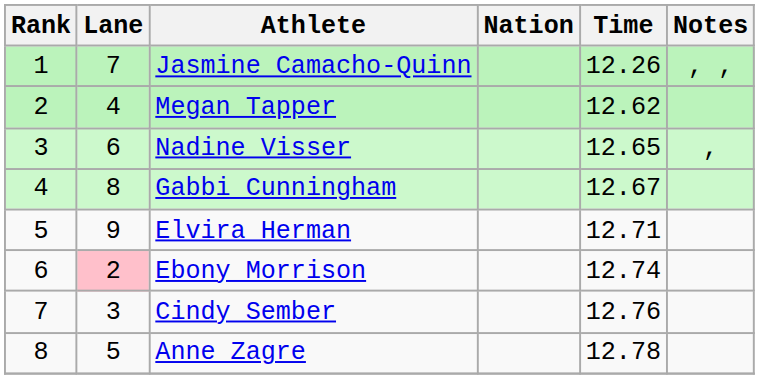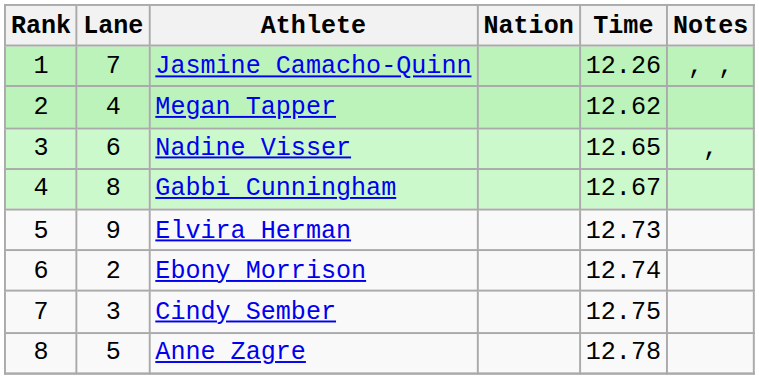 <table class="wikitable sortable" style="text-align:center;">
 <tr>
 <th>Rank</th>
 <th>Lane</th>
 <th>Athlete</th>
 <th>Nation</th>
 <th>Time</th>
 <th>Notes</th>
 </tr>
 <tr bgcolor="#bbf3bb">
 <td>1</td>
 <td>7</td>
 <td align="left"><a href='#'>Jasmine Camacho-Quinn</a></td>
 <td align="left"></td>
 <td>12.26</td>
 <td>, , </td>
 </tr>
 <tr bgcolor="#bbf3bb">
 <td>2</td>
 <td>4</td>
 <td align="left"><a href='#'>Megan Tapper</a></td>
 <td align="left"></td>
 <td>12.62</td>
 <td></td>
 </tr>
 <tr style="background:#ccf9cc;">
 <td>3</td>
 <td>6</td>
 <td align="left"><a href='#'>Nadine Visser</a></td>
 <td align="left"></td>
 <td>12.65</td>
 <td>, </td>
 </tr>
 <tr style="background:#ccf9cc;">
 <td>4</td>
 <td>8</td>
 <td align="left"><a href='#'>Gabbi Cunningham</a></td>
 <td align="left"></td>
 <td>12.67</td>
 <td></td>
 </tr>
 <tr>
 <td>5</td>
 <td>9</td>
 <td align="left"><a href='#'>Elvira Herman</a></td>
 <td align="left"></td>
-<td>12.71</td>
+<td>12.73</td>
 <td></td>
 </tr>
 <tr>
 <td>6</td>
-<td style="background: pink;">2</td>
+<td>2</td>
 <td align="left"><a href='#'>Ebony Morrison</a></td>
 <td align="left"></td>
 <td>12.74</td>
 <td></td>
 </tr>
 <tr>
 <td>7</td>
 <td>3</td>
 <td align="left"><a href='#'>Cindy Sember</a></td>
 <td align="left"></td>
-<td>12.76</td>
+<td>12.75</td>
 <td></td>
 </tr>
 <tr>
 <td>8</td>
 <td>5</td>
 <td align="left"><a href='#'>Anne Zagre</a></td>
 <td align="left"></td>
 <td>12.78</td>
 <td></td>
 </tr>
 <tr>
 </tr>
 </table>
